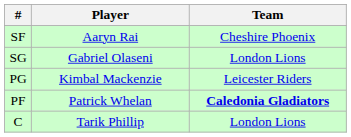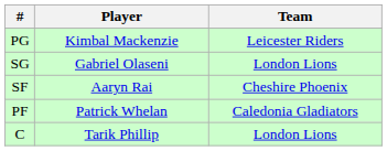 <table class="wikitable" style="text-align:center">
 <tr>
 <th width=25>#</th>
 <th width=180>Player</th>
 <th width=180>Team</th>
 </tr>
 <tr style="background:#cfc;">
-<td align=middle>SF</td>
-<td><a href='#'>Aaryn Rai</a></td>
-<td><a href='#'>Cheshire Phoenix</a></td>
+<td align=middle>PG</td>
+<td><a href='#'>Kimbal Mackenzie</a></td>
+<td><a href='#'>Leicester Riders</a></td>
 </tr>
 <tr style="background:#cfc;">
 <td align=middle>SG</td>
 <td><a href='#'>Gabriel Olaseni</a></td>
 <td><a href='#'>London Lions</a></td>
 </tr>
 <tr style="background:#cfc;">
-<td align=middle>PG</td>
-<td><a href='#'>Kimbal Mackenzie</a></td>
-<td><a href='#'>Leicester Riders</a></td>
+<td align=middle>SF</td>
+<td><a href='#'>Aaryn Rai</a></td>
+<td><a href='#'>Cheshire Phoenix</a></td>
 </tr>
 <tr style="background:#cfc;">
 <td align=middle>PF</td>
 <td><a href='#'>Patrick Whelan</a></td>
-<td><strong><a href='#'>Caledonia Gladiators</a></strong></td>
+<td><a href='#'>Caledonia Gladiators</a></td>
 </tr>
 <tr style="background:#cfc;">
 <td align=middle>C</td>
 <td><a href='#'>Tarik Phillip</a></td>
 <td><a href='#'>London Lions</a></td>
 </tr>
 </table>
